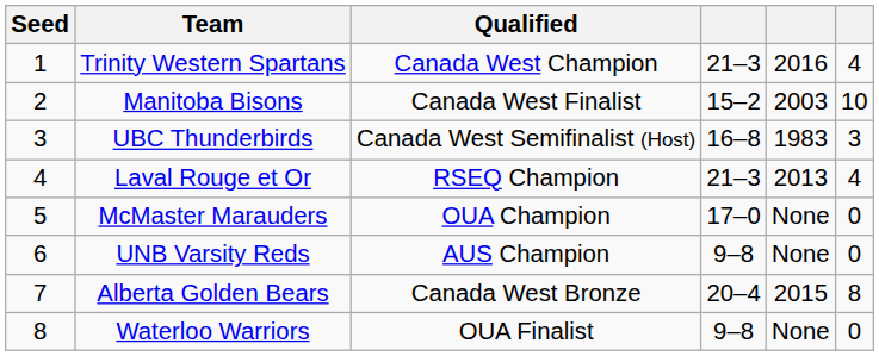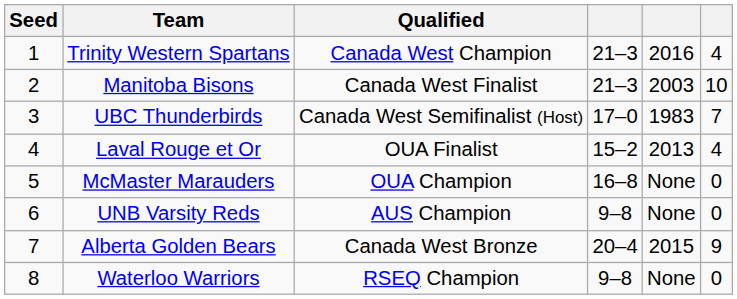 <table class="wikitable sortable" style="text-align: center;">
 <tr bgcolor="#efefef" align=center>
 <th align=left>Seed</th>
 <th align=left>Team</th>
 <th align=left>Qualified</th>
 <th align=left></th>
 <th align=left></th>
 <th align=left></th>
 </tr>
 <tr align=center>
 <td>1</td>
 <td><a href='#'>Trinity Western Spartans</a></td>
 <td><a href='#'>Canada West</a> Champion</td>
 <td>21–3</td>
 <td>2016</td>
 <td>4</td>
 </tr>
 <tr align=center>
 <td>2</td>
 <td><a href='#'>Manitoba Bisons</a></td>
 <td>Canada West Finalist</td>
-<td>15–2</td>
+<td>21–3</td>
 <td>2003</td>
 <td>10</td>
 </tr>
 <tr align=center>
 <td>3</td>
 <td><a href='#'>UBC Thunderbirds</a></td>
 <td>Canada West Semifinalist <small>(Host)</small></td>
-<td>16–8</td>
+<td>17–0</td>
 <td>1983</td>
-<td>3</td>
+<td>7</td>
 </tr>
 <tr align=center>
 <td>4</td>
 <td><a href='#'>Laval Rouge et Or</a></td>
-<td><a href='#'>RSEQ</a> Champion</td>
-<td>21–3</td>
+<td>OUA Finalist</td>
+<td>15–2</td>
 <td>2013</td>
 <td>4</td>
 </tr>
 <tr align=center>
 <td>5</td>
 <td><a href='#'>McMaster Marauders</a></td>
 <td><a href='#'>OUA</a> Champion</td>
-<td>17–0</td>
+<td>16–8</td>
 <td>None</td>
 <td>0</td>
 </tr>
 <tr align=center>
 <td>6</td>
 <td><a href='#'>UNB Varsity Reds</a></td>
 <td><a href='#'>AUS</a> Champion</td>
 <td>9–8</td>
 <td>None</td>
 <td>0</td>
 </tr>
 <tr align=center>
 <td>7</td>
 <td><a href='#'>Alberta Golden Bears</a></td>
 <td>Canada West Bronze</td>
 <td>20–4</td>
 <td>2015</td>
-<td>8</td>
+<td>9</td>
 </tr>
 <tr align=center>
 <td>8</td>
 <td><a href='#'>Waterloo Warriors</a></td>
-<td>OUA Finalist</td>
+<td><a href='#'>RSEQ</a> Champion</td>
 <td>9–8</td>
 <td>None</td>
 <td>0</td>
 </tr>
 </table>
